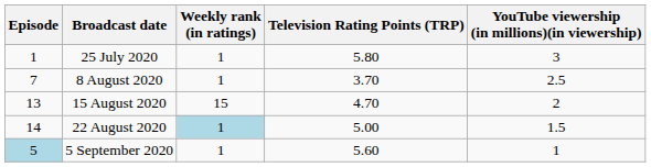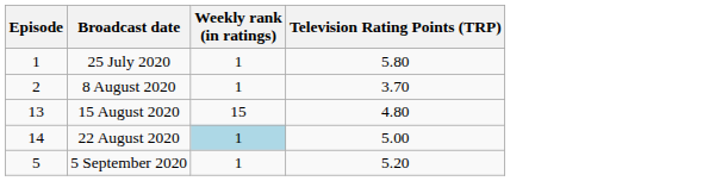 <table class="wikitable plainrowheaders" style="text-align:center">
 <tr>
 <th scope="col">Episode</th>
 <th scope="col">Broadcast date</th>
 <th>Weekly rank<br>(in ratings)</th>
 <th scope="col">Television Rating Points (TRP)</th>
-<th scope="col">YouTube viewership<br>(in millions)(in viewership)</th>
 </tr>
 <tr>
 <td>1</td>
 <td>25 July 2020</td>
 <td>1</td>
 <td>5.80</td>
-<td>3</td>
 </tr>
 <tr>
-<td>7</td>
+<td>2</td>
 <td>8 August 2020</td>
 <td>1</td>
 <td>3.70</td>
-<td>2.5</td>
 </tr>
 <tr>
 <td>13</td>
 <td>15 August 2020</td>
 <td>15</td>
-<td>4.70</td>
-<td>2</td>
+<td>4.80</td>
 </tr>
 <tr>
 <td>14</td>
 <td>22 August 2020</td>
 <td style="background: lightblue;">1</td>
 <td>5.00</td>
-<td>1.5</td>
 </tr>
 <tr>
-<td style="background: lightblue;">5</td>
+<td>5</td>
 <td>5 September 2020</td>
 <td>1</td>
-<td>5.60</td>
-<td>1</td>
+<td>5.20</td>
 </tr>
 </table>
